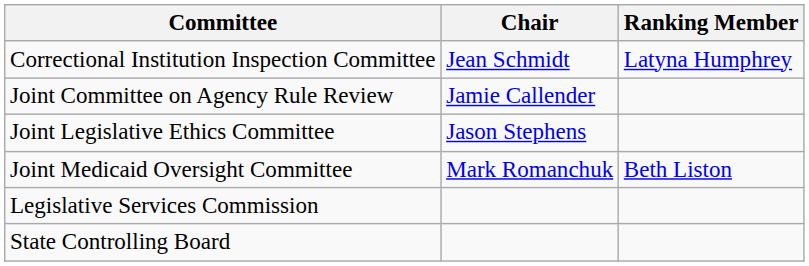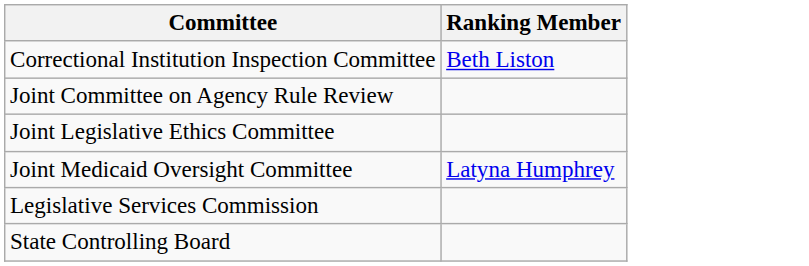 <table class="wikitable">
 <tr>
 <th>Committee</th>
-<th>Chair</th>
 <th>Ranking Member</th>
 </tr>
 <tr>
 <td>Correctional Institution Inspection Committee</td>
-<td><a href='#'>Jean Schmidt</a></td>
-<td><a href='#'>Latyna Humphrey</a></td>
+<td><a href='#'>Beth Liston</a></td>
 </tr>
 <tr>
 <td>Joint Committee on Agency Rule Review</td>
-<td><a href='#'>Jamie Callender</a></td>
 <td></td>
 </tr>
 <tr>
 <td>Joint Legislative Ethics Committee</td>
-<td><a href='#'>Jason Stephens</a></td>
 <td></td>
 </tr>
 <tr>
 <td>Joint Medicaid Oversight Committee</td>
-<td><a href='#'>Mark Romanchuk</a></td>
-<td><a href='#'>Beth Liston</a></td>
+<td><a href='#'>Latyna Humphrey</a></td>
 </tr>
 <tr>
 <td>Legislative Services Commission</td>
-<td></td>
 <td></td>
 </tr>
 <tr>
 <td>State Controlling Board</td>
 <td></td>
-<td></td>
 </tr>
 </table>
